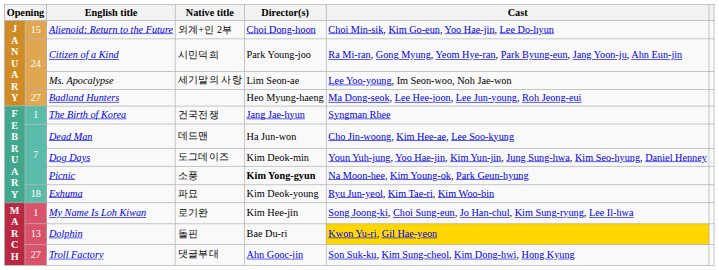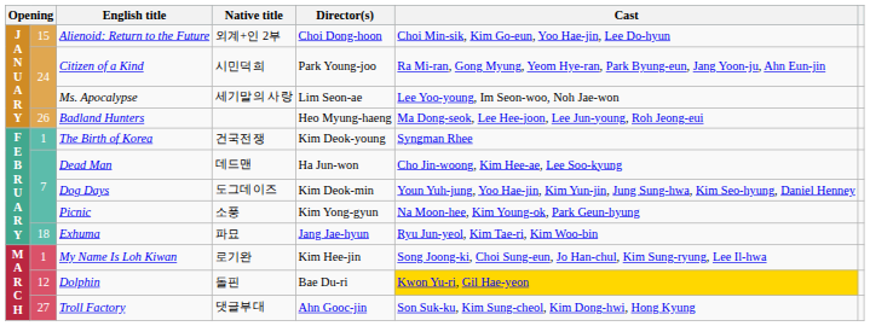 <table class="wikitable sortable">
 <tr style="background:#b0e0e6; text-align:center">
 <th colspan="2">Opening</th>
 <th>English title</th>
 <th>Native title</th>
 <th>Director(s)</th>
 <th>Cast</th>
 <th class="unsortable"></th>
 </tr>
 <tr>
 <th rowspan="4" style="text-align:center; background:#D08B24; color:white">J<br>A<br>N<br>U<br>A<br>R<br>Y</th>
 <td style="text-align:center; background:#E0A750; color:white">15</td>
 <td><em><a href='#'>Alienoid: Return to the Future</a></em></td>
 <td>외계+인 2부</td>
 <td><a href='#'>Choi Dong-hoon</a></td>
 <td><a href='#'>Choi Min-sik</a>, <a href='#'>Kim Go-eun</a>, <a href='#'>Yoo Hae-jin</a>, <a href='#'>Lee Do-hyun</a></td>
 <td style="text-align:center"></td>
 </tr>
 <tr>
 <td rowspan="2" style="text-align:center; background:#E0A750; color:white;">24</td>
 <td><em><a href='#'>Citizen of a Kind</a></em></td>
 <td>시민덕희</td>
 <td>Park Young-joo</td>
 <td><a href='#'>Ra Mi-ran</a>, <a href='#'>Gong Myung</a>, <a href='#'>Yeom Hye-ran</a>, <a href='#'>Park Byung-eun</a>, <a href='#'>Jang Yoon-ju</a>, <a href='#'>Ahn Eun-jin</a></td>
 <td style="text-align:center"></td>
 </tr>
 <tr>
 <td><em>Ms. Apocalypse</em></td>
 <td>세기말의 사랑</td>
 <td>Lim Seon-ae</td>
 <td><a href='#'>Lee Yoo-young</a>, Im Seon-woo, Noh Jae-won</td>
 <td style="text-align:center"></td>
 </tr>
 <tr>
-<td style="text-align:center; background:#E0A750; color:white;">27</td>
+<td style="text-align:center; background:#E0A750; color:white;">26</td>
 <td><em><a href='#'>Badland Hunters</a></em> </td>
 <td></td>
 <td>Heo Myung-haeng</td>
 <td><a href='#'>Ma Dong-seok</a>, <a href='#'>Lee Hee-joon</a>, <a href='#'>Lee Jun-young</a>, <a href='#'>Roh Jeong-eui</a></td>
 <td style="text-align:center"></td>
 </tr>
 <tr February!>
 <th rowspan="5" style="text-align:center; background:#41A88E; color:white;">F<br>E<br>B<br>R<br>U<br>A<br>R<br>Y</th>
 <td style="text-align:center; background:#5CBCAB; color:white;">1</td>
 <td><em><a href='#'>The Birth of Korea</a></em></td>
 <td>건국전쟁</td>
-<td><a href='#'>Jang Jae-hyun</a></td>
+<td>Kim Deok-young</td>
 <td><a href='#'>Syngman Rhee</a></td>
 <td style="text-align:center"></td>
 </tr>
 <tr>
 <td rowspan="3" style="text-align:center; background:#5CBCAB; color:white;">7</td>
 <td><em><a href='#'>Dead Man</a></em></td>
 <td>데드맨</td>
 <td>Ha Jun-won</td>
 <td><a href='#'>Cho Jin-woong</a>, <a href='#'>Kim Hee-ae</a>, <a href='#'>Lee Soo-kyung</a></td>
 <td style="text-align:center"></td>
 </tr>
 <tr>
 <td><em><a href='#'>Dog Days</a></em></td>
 <td>도그데이즈</td>
 <td>Kim Deok-min</td>
 <td><a href='#'>Youn Yuh-jung</a>, <a href='#'>Yoo Hae-jin</a>, <a href='#'>Kim Yun-jin</a>, <a href='#'>Jung Sung-hwa</a>, <a href='#'>Kim Seo-hyung</a>, <a href='#'>Daniel Henney</a></td>
 <td style="text-align:center"></td>
 </tr>
 <tr>
 <td><em><a href='#'>Picnic</a></em> </td>
 <td>소풍</td>
-<td><strong>Kim Yong-gyun</strong></td>
+<td>Kim Yong-gyun</td>
 <td><a href='#'>Na Moon-hee</a>, <a href='#'>Kim Young-ok</a>, <a href='#'>Park Geun-hyung</a></td>
 <td Portion style="text-align:center"></td>
 </tr>
 <tr>
 <td style="text-align:center; background:#5CBCAB; color:white;">18</td>
 <td><em><a href='#'>Exhuma</a></em> </td>
 <td>파묘</td>
-<td>Kim Deok-young</td>
+<td><a href='#'>Jang Jae-hyun</a></td>
 <td><a href='#'>Ryu Jun-yeol</a>, <a href='#'>Kim Tae-ri</a>, <a href='#'>Kim Woo-bin</a></td>
 <td style="text-align:center"></td>
 </tr>
 <tr>
 <th rowspan="6" style="text-align:center; background:#BA2741; color:white;">M<br>A<br>R<br>C<br>H</th>
 <td style="text-align:center; background:#DA5269; color:white;">1</td>
 <td><em><a href='#'>My Name Is Loh Kiwan</a></em> </td>
 <td>로기완</td>
 <td>Kim Hee-jin</td>
 <td><a href='#'>Song Joong-ki</a>, <a href='#'>Choi Sung-eun</a>, <a href='#'>Jo Han-chul</a>, <a href='#'>Kim Sung-ryung</a>, <a href='#'>Lee Il-hwa</a></td>
 <td style="text-align:center"></td>
 </tr>
 <tr>
-<td style="text-align:center; background:#DA5269; color:white;">13</td>
+<td style="text-align:center; background:#DA5269; color:white;">12</td>
 <td><em><a href='#'>Dolphin</a></em></td>
 <td>돌핀</td>
 <td>Bae Du-ri</td>
 <td style="background: gold;"><a href='#'>Kwon Yu-ri</a>, <a href='#'>Gil Hae-yeon</a></td>
 <td style="text-align:center"></td>
 </tr>
 <tr>
 <td style="text-align:center; background:#DA5269; color:white;">27</td>
 <td><em><a href='#'>Troll Factory</a></em></td>
 <td>댓글부대</td>
 <td><a href='#'>Ahn Gooc-jin</a></td>
 <td><a href='#'>Son Suk-ku</a>, <a href='#'>Kim Sung-cheol</a>, <a href='#'>Kim Dong-hwi</a>, <a href='#'>Hong Kyung</a></td>
 <td style="text-align:center"></td>
 </tr>
 </table>
